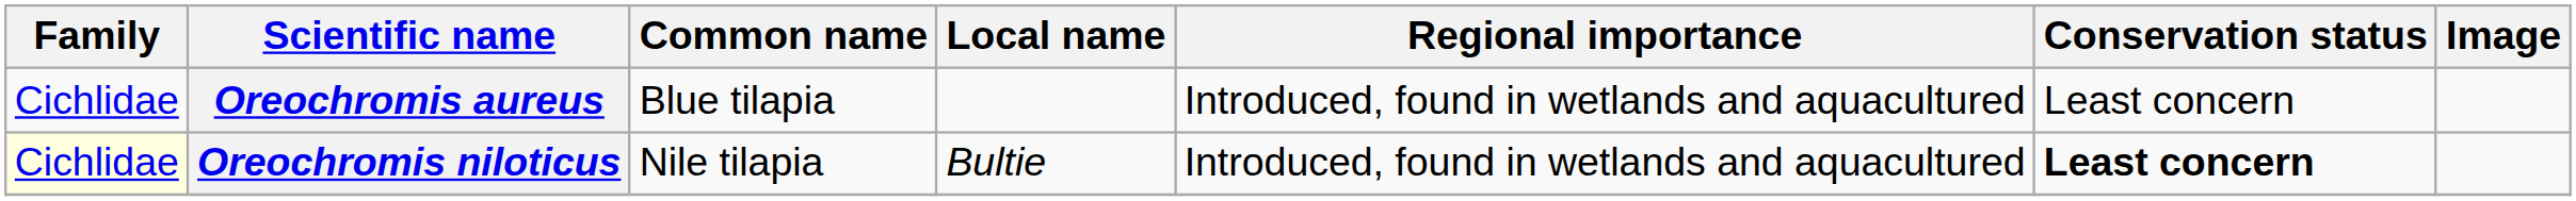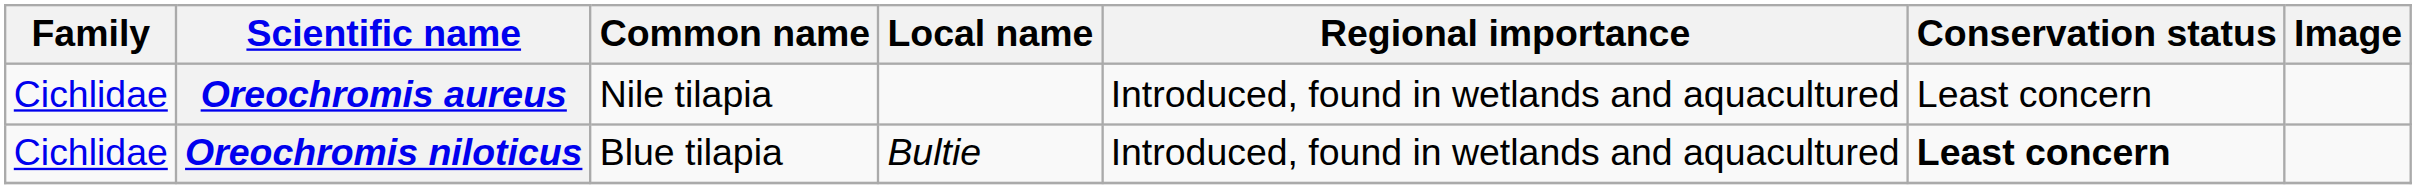 <table class="wikitable sortable">
 <tr>
 <th>Family</th>
 <th><a href='#'>Scientific name</a></th>
 <th><strong>Common name</strong></th>
 <th><strong>Local name</strong></th>
 <th>Regional importance</th>
 <th>Conservation status</th>
 <th>Image</th>
 </tr>
 <tr>
 <td><a href='#'>Cichlidae</a></td>
 <th><em><a href='#'>Oreochromis aureus</a></em></th>
-<td>Blue tilapia</td>
+<td>Nile tilapia</td>
 <td></td>
 <td>Introduced, found in wetlands and aquacultured</td>
 <td>Least concern</td>
 <td></td>
 </tr>
 <tr>
-<td style="background: lightyellow;"><a href='#'>Cichlidae</a></td>
+<td><a href='#'>Cichlidae</a></td>
 <th><em><a href='#'>Oreochromis niloticus</a></em></th>
-<td>Nile tilapia</td>
+<td>Blue tilapia</td>
 <td><em>Bultie</em></td>
 <td>Introduced, found in wetlands and aquacultured</td>
 <td><strong>Least concern</strong></td>
 <td></td>
 </tr>
 <tr>
 </tr>
 </table>
